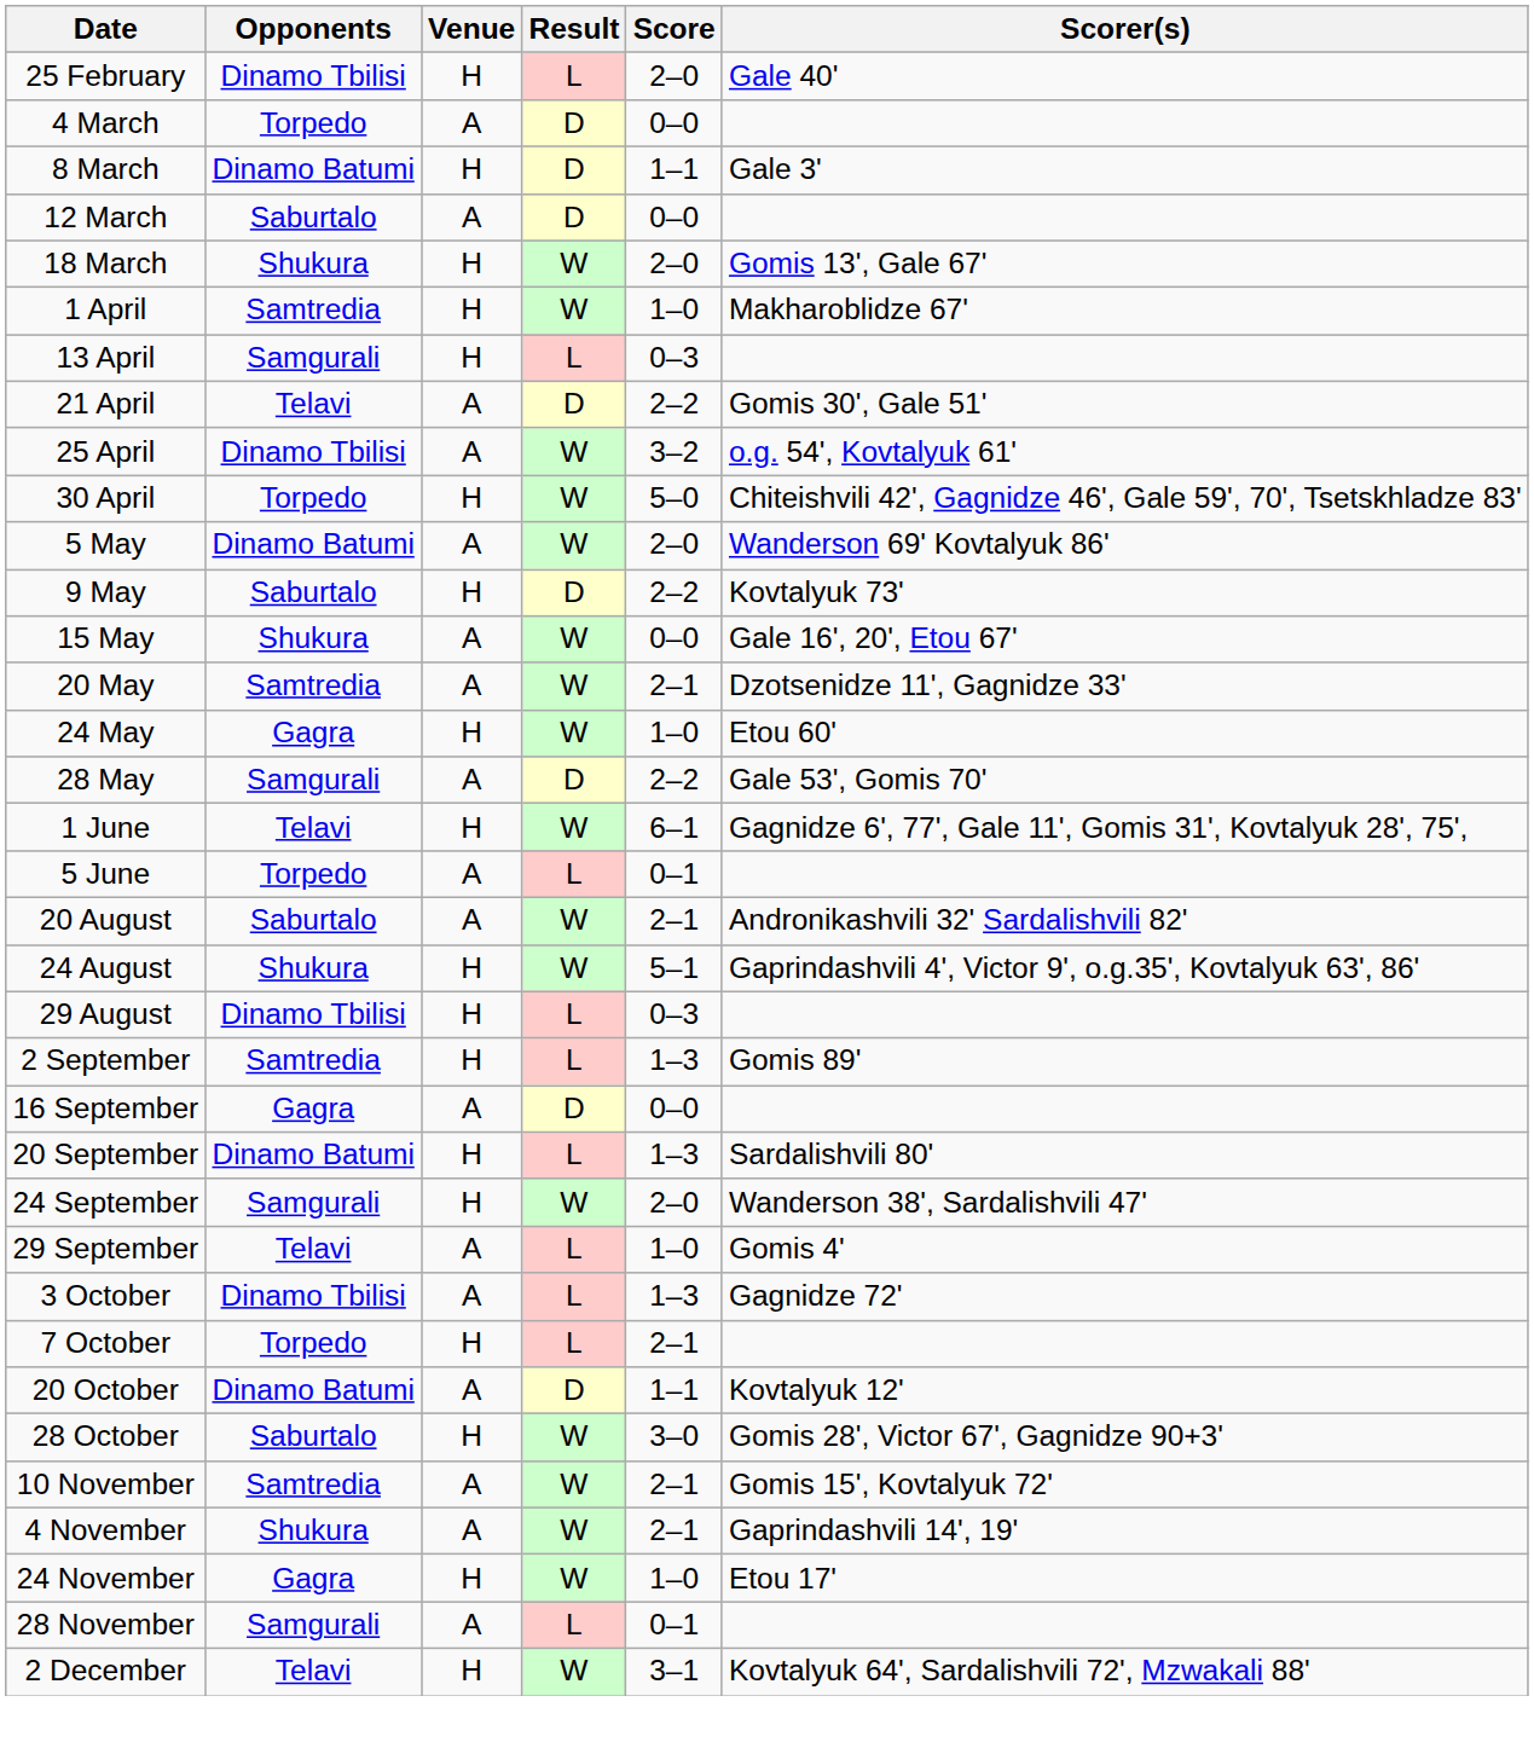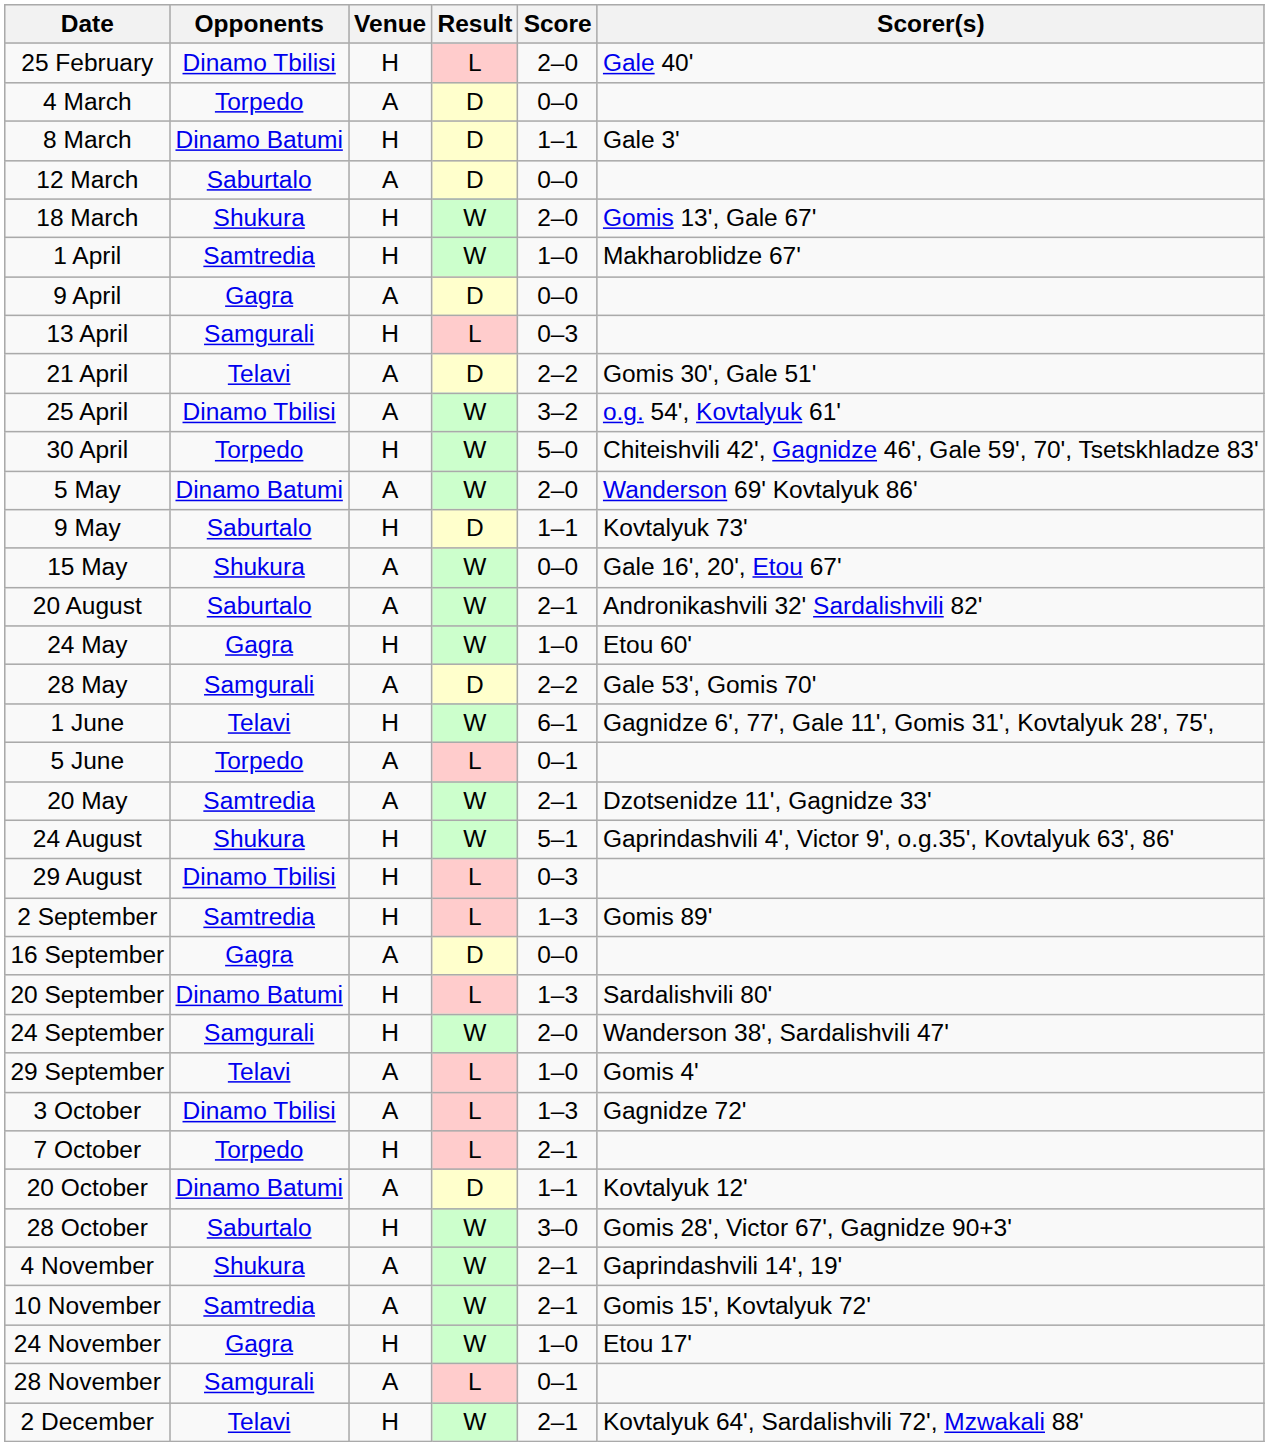 <table class="wikitable sortable plainrowheaders" style="text-align:center;">
 <tr>
 <th scope=col>Date</th>
 <th scope=col>Opponents</th>
 <th scope=col>Venue</th>
 <th scope=col>Result</th>
 <th scope=col>Score</th>
 <th scope=col class=unsortable>Scorer(s)</th>
 </tr>
 <tr>
 <td>25 February</td>
 <td><a href='#'>Dinamo Tbilisi</a></td>
 <td>H</td>
 <td style="background:#fcc;">L</td>
 <td>2–0</td>
 <td style="text-align:left;"><a href='#'>Gale</a> 40'</td>
 </tr>
 <tr>
 <td>4 March</td>
 <td><a href='#'>Torpedo</a></td>
 <td>A</td>
 <td style="background:#ffc;">D</td>
 <td>0–0</td>
 </tr>
 <tr>
 <td>8 March</td>
 <td><a href='#'>Dinamo Batumi</a></td>
 <td>H</td>
 <td style="background:#ffc;">D</td>
 <td>1–1</td>
 <td style="text-align:left;">Gale 3'</td>
 </tr>
 <tr>
 <td>12 March</td>
 <td><a href='#'>Saburtalo</a></td>
 <td>A</td>
 <td style="background:#ffc;">D</td>
 <td>0–0</td>
 </tr>
 <tr>
 <td>18 March</td>
 <td><a href='#'>Shukura</a></td>
 <td>H</td>
 <td style="background:#cfc;">W</td>
 <td>2–0</td>
 <td style="text-align:left;"><a href='#'>Gomis</a> 13', Gale 67'</td>
 </tr>
 <tr>
 <td>1 April</td>
 <td><a href='#'>Samtredia</a></td>
 <td>H</td>
 <td style="background:#cfc;">W</td>
 <td>1–0</td>
 <td style="text-align:left;">Makharoblidze 67'</td>
 </tr>
 <tr>
+<td>9 April</td>
+<td><a href='#'>Gagra</a></td>
+<td>A</td>
+<td style="background:#ffc;">D</td>
+<td>0–0</td>
+<td></td>
+</tr>
+<tr>
 <td>13 April</td>
 <td><a href='#'>Samgurali</a></td>
 <td>H</td>
 <td style="background:#fcc;">L</td>
 <td>0–3</td>
 </tr>
 <tr>
 <td>21 April</td>
 <td><a href='#'>Telavi</a></td>
 <td>A</td>
 <td style="background:#ffc;">D</td>
 <td>2–2</td>
 <td style="text-align:left;">Gomis 30', Gale 51'</td>
 </tr>
 <tr>
 <td>25 April</td>
 <td><a href='#'>Dinamo Tbilisi</a></td>
 <td>A</td>
 <td style="background:#cfc;">W</td>
 <td>3–2</td>
 <td style="text-align:left;"><a href='#'>o.g.</a> 54', <a href='#'>Kovtalyuk</a> 61'</td>
 </tr>
 <tr>
 <td>30 April</td>
 <td><a href='#'>Torpedo</a></td>
 <td>H</td>
 <td style="background:#cfc;">W</td>
 <td>5–0</td>
 <td style="text-align:left;">Chiteishvili 42', <a href='#'>Gagnidze</a> 46', Gale 59', 70', Tsetskhladze 83'</td>
 </tr>
 <tr>
 <td>5 May</td>
 <td><a href='#'>Dinamo Batumi</a></td>
 <td>A</td>
 <td style="background:#cfc;">W</td>
 <td>2–0</td>
 <td style="text-align:left;"><a href='#'>Wanderson</a> 69' Kovtalyuk 86'</td>
 </tr>
 <tr>
 <td>9 May</td>
 <td><a href='#'>Saburtalo</a></td>
 <td>H</td>
 <td style="background:#ffc;">D</td>
-<td>2–2</td>
+<td>1–1</td>
 <td style="text-align:left;">Kovtalyuk 73'</td>
 </tr>
 <tr>
 <td>15 May</td>
 <td><a href='#'>Shukura</a></td>
 <td>A</td>
 <td style="background:#cfc;">W</td>
 <td>0–0</td>
 <td style="text-align:left;">Gale 16', 20', <a href='#'>Etou</a> 67'</td>
 </tr>
 <tr>
-<td>20 May</td>
-<td><a href='#'>Samtredia</a></td>
+<td>20 August</td>
+<td><a href='#'>Saburtalo</a></td>
 <td>A</td>
 <td style="background:#cfc;">W</td>
 <td>2–1</td>
-<td style="text-align:left;">Dzotsenidze 11', Gagnidze 33'</td>
+<td style="text-align:left;">Andronikashvili 32' <a href='#'>Sardalishvili</a> 82'</td>
 </tr>
 <tr>
 <td>24 May</td>
 <td><a href='#'>Gagra</a></td>
 <td>H</td>
 <td style="background:#cfc;">W</td>
 <td>1–0</td>
 <td style="text-align:left;">Etou 60'</td>
 </tr>
 <tr>
 <td>28 May</td>
 <td><a href='#'>Samgurali</a></td>
 <td>A</td>
 <td style="background:#ffc;">D</td>
 <td>2–2</td>
 <td style="text-align:left;">Gale 53', Gomis 70'</td>
 </tr>
 <tr>
 <td>1 June</td>
 <td><a href='#'>Telavi</a></td>
 <td>H</td>
 <td style="background:#cfc;">W</td>
 <td>6–1</td>
 <td style="text-align:left;">Gagnidze 6', 77', Gale 11', Gomis 31', Kovtalyuk 28', 75',</td>
 </tr>
 <tr>
 <td>5 June</td>
 <td><a href='#'>Torpedo</a></td>
 <td>A</td>
 <td style="background:#fcc;">L</td>
 <td>0–1</td>
 <td></td>
 </tr>
 <tr>
-<td>20 August</td>
-<td><a href='#'>Saburtalo</a></td>
+<td>20 May</td>
+<td><a href='#'>Samtredia</a></td>
 <td>A</td>
 <td style="background:#cfc;">W</td>
 <td>2–1</td>
-<td style="text-align:left;">Andronikashvili 32' <a href='#'>Sardalishvili</a> 82'</td>
+<td style="text-align:left;">Dzotsenidze 11', Gagnidze 33'</td>
 </tr>
 <tr>
 <td>24 August</td>
 <td><a href='#'>Shukura</a></td>
 <td>H</td>
 <td style="background:#cfc;">W</td>
 <td>5–1</td>
 <td style="text-align:left;">Gaprindashvili 4', Victor 9', o.g.35', Kovtalyuk 63', 86'</td>
 </tr>
 <tr>
 <td>29 August</td>
 <td><a href='#'>Dinamo Tbilisi</a></td>
 <td>H</td>
 <td style="background:#fcc;">L</td>
 <td>0–3</td>
 <td></td>
 </tr>
 <tr>
 <td>2 September</td>
 <td><a href='#'>Samtredia</a></td>
 <td>H</td>
 <td style="background:#fcc;">L</td>
 <td>1–3</td>
 <td style="text-align:left;">Gomis 89'</td>
 </tr>
 <tr>
 <td>16 September</td>
 <td><a href='#'>Gagra</a></td>
 <td>A</td>
 <td style="background:#ffc;">D</td>
 <td>0–0</td>
 <td></td>
 </tr>
 <tr>
 <td>20 September</td>
 <td><a href='#'>Dinamo Batumi</a></td>
 <td>H</td>
 <td style="background:#fcc;">L</td>
 <td>1–3</td>
 <td style="text-align:left;">Sardalishvili 80'</td>
 </tr>
 <tr>
 <td>24 September</td>
 <td><a href='#'>Samgurali</a></td>
 <td>H</td>
 <td style="background:#cfc;">W</td>
 <td>2–0</td>
 <td style="text-align:left;">Wanderson 38', Sardalishvili 47'</td>
 </tr>
 <tr>
 <td>29 September</td>
 <td><a href='#'>Telavi</a></td>
 <td>A</td>
 <td style="background:#fcc;">L</td>
 <td>1–0</td>
 <td style="text-align:left;">Gomis 4'</td>
 </tr>
 <tr>
 <td>3 October</td>
 <td><a href='#'>Dinamo Tbilisi</a></td>
 <td>A</td>
 <td style="background:#fcc;">L</td>
 <td>1–3</td>
 <td style="text-align:left;">Gagnidze 72'</td>
 </tr>
 <tr>
 <td>7 October</td>
 <td><a href='#'>Torpedo</a></td>
 <td>H</td>
 <td style="background:#fcc;">L</td>
 <td>2–1</td>
 <td></td>
 </tr>
 <tr>
 <td>20 October</td>
 <td><a href='#'>Dinamo Batumi</a></td>
 <td>A</td>
 <td style="background:#ffc;">D</td>
 <td>1–1</td>
 <td style="text-align:left;">Kovtalyuk 12'</td>
 </tr>
 <tr>
 <td>28 October</td>
 <td><a href='#'>Saburtalo</a></td>
 <td>H</td>
 <td style="background:#cfc;">W</td>
 <td>3–0</td>
 <td style="text-align:left;">Gomis 28', Victor 67', Gagnidze 90+3'</td>
 </tr>
 <tr>
+<td>4 November</td>
+<td><a href='#'>Shukura</a></td>
+<td>A</td>
+<td style="background:#cfc;">W</td>
+<td>2–1</td>
+<td style="text-align:left;">Gaprindashvili 14', 19'</td>
+</tr>
+<tr>
 <td>10 November</td>
 <td><a href='#'>Samtredia</a></td>
 <td>A</td>
 <td style="background:#cfc;">W</td>
 <td>2–1</td>
 <td style="text-align:left;">Gomis 15', Kovtalyuk 72'</td>
-</tr>
-<tr>
-<td>4 November</td>
-<td><a href='#'>Shukura</a></td>
-<td>A</td>
-<td style="background:#cfc;">W</td>
-<td>2–1</td>
-<td style="text-align:left;">Gaprindashvili 14', 19'</td>
 </tr>
 <tr>
 <td>24 November</td>
 <td><a href='#'>Gagra</a></td>
 <td>H</td>
 <td style="background:#cfc;">W</td>
 <td>1–0</td>
 <td style="text-align:left;">Etou 17'</td>
 </tr>
 <tr>
 <td>28 November</td>
 <td><a href='#'>Samgurali</a></td>
 <td>A</td>
 <td style="background:#fcc;">L</td>
 <td>0–1</td>
 <td></td>
 </tr>
 <tr>
 <td>2 December</td>
 <td><a href='#'>Telavi</a></td>
 <td>H</td>
 <td style="background:#cfc;">W</td>
-<td>3–1</td>
+<td>2–1</td>
 <td style="text-align:left;">Kovtalyuk 64', Sardalishvili 72', <a href='#'>Mzwakali</a> 88'</td>
 </tr>
 </table>
